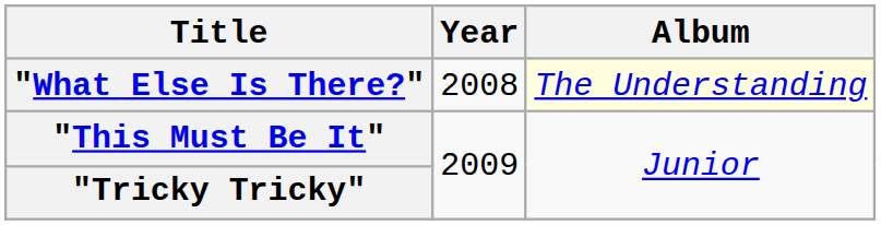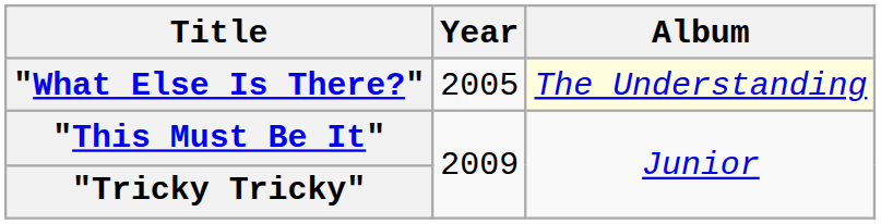 <table class="wikitable plainrowheaders" style="text-align:center">
 <tr>
 <th scope="col">Title</th>
 <th scope="col">Year</th>
 <th scope="col">Album</th>
 </tr>
 <tr>
 <th scope="row">"<a href='#'>What Else Is There?</a>"<br></th>
-<td>2008</td>
+<td>2005</td>
 <td style="background: lightyellow;"><em><a href='#'>The Understanding</a></em></td>
 </tr>
 <tr>
 <th scope="row">"<a href='#'>This Must Be It</a>"<br></th>
 <td rowspan="2">2009</td>
 <td rowspan="2"><em><a href='#'>Junior</a></em></td>
 </tr>
 <tr>
 <th scope="row">"Tricky Tricky"<br></th>
 </tr>
 </table>
